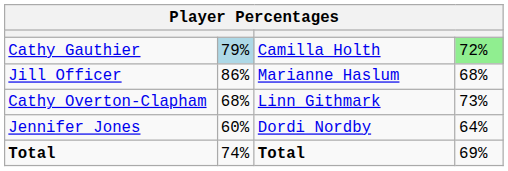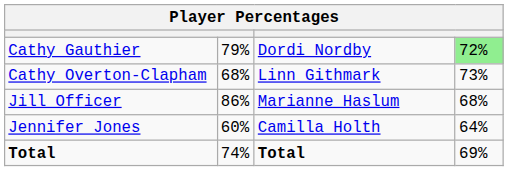 <table class="wikitable">
 <tr>
 <th colspan=4 width=400>Player Percentages</th>
 </tr>
 <tr>
 <th colspan=2 width=200></th>
 <th colspan=2 width=200></th>
 </tr>
 <tr>
 <td><a href='#'>Cathy Gauthier</a></td>
-<td style="background: lightblue;">79%</td>
-<td><a href='#'>Camilla Holth</a></td>
+<td>79%</td>
+<td><a href='#'>Dordi Nordby</a></td>
 <td style="background: lightgreen;">72%</td>
+</tr>
+<tr>
+<td><a href='#'>Cathy Overton-Clapham</a></td>
+<td>68%</td>
+<td><a href='#'>Linn Githmark</a></td>
+<td>73%</td>
 </tr>
 <tr>
 <td><a href='#'>Jill Officer</a></td>
 <td>86%</td>
 <td><a href='#'>Marianne Haslum</a></td>
 <td>68%</td>
 </tr>
 <tr>
-<td><a href='#'>Cathy Overton-Clapham</a></td>
-<td>68%</td>
-<td><a href='#'>Linn Githmark</a></td>
-<td>73%</td>
-</tr>
-<tr>
 <td><a href='#'>Jennifer Jones</a></td>
 <td>60%</td>
-<td><a href='#'>Dordi Nordby</a></td>
+<td><a href='#'>Camilla Holth</a></td>
 <td>64%</td>
 </tr>
 <tr>
 <td><strong>Total</strong></td>
 <td>74%</td>
 <td><strong>Total</strong></td>
 <td>69%</td>
 </tr>
 </table>
